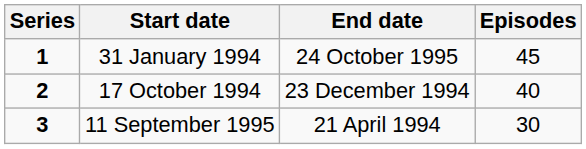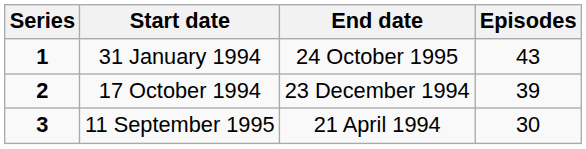 <table class="wikitable" style="text-align:center;">
 <tr>
 <th>Series</th>
 <th>Start date</th>
 <th>End date</th>
 <th>Episodes</th>
 </tr>
 <tr>
 <td><strong>1</strong></td>
 <td>31 January 1994</td>
 <td>24 October 1995</td>
-<td>45</td>
+<td>43</td>
 </tr>
 <tr>
 <td><strong>2</strong></td>
 <td>17 October 1994</td>
 <td>23 December 1994</td>
-<td>40</td>
+<td>39</td>
 </tr>
 <tr>
 <td><strong>3</strong></td>
 <td>11 September 1995</td>
 <td>21 April 1994</td>
 <td>30</td>
 </tr>
 </table>
